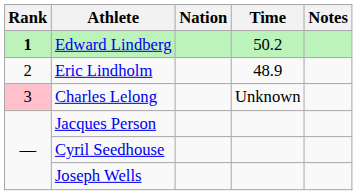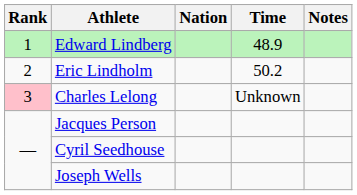 <table class="wikitable sortable" style="text-align:center">
 <tr>
 <th>Rank</th>
 <th>Athlete</th>
 <th>Nation</th>
 <th>Time</th>
 <th>Notes</th>
 </tr>
 <tr bgcolor=bbf3bb>
-<td><strong>1</strong></td>
+<td>1</td>
 <td align=left><a href='#'>Edward Lindberg</a></td>
 <td align=left></td>
-<td>50.2</td>
+<td>48.9</td>
 <td></td>
 </tr>
 <tr>
 <td>2</td>
 <td align=left><a href='#'>Eric Lindholm</a></td>
 <td align=left></td>
-<td>48.9</td>
+<td>50.2</td>
 <td></td>
 </tr>
 <tr>
 <td style="background: pink;">3</td>
 <td align=left><a href='#'>Charles Lelong</a></td>
 <td align=left></td>
 <td>Unknown</td>
 <td></td>
 </tr>
 <tr>
 <td rowspan=3 data-sort-value=4>—</td>
 <td align=left><a href='#'>Jacques Person</a></td>
 <td align=left></td>
 <td></td>
 <td></td>
 </tr>
 <tr>
 <td align=left><a href='#'>Cyril Seedhouse</a></td>
 <td align=left></td>
 <td></td>
 <td></td>
 </tr>
 <tr>
 <td align=left><a href='#'>Joseph Wells</a></td>
 <td align=left></td>
 <td></td>
 <td></td>
 </tr>
 </table>
